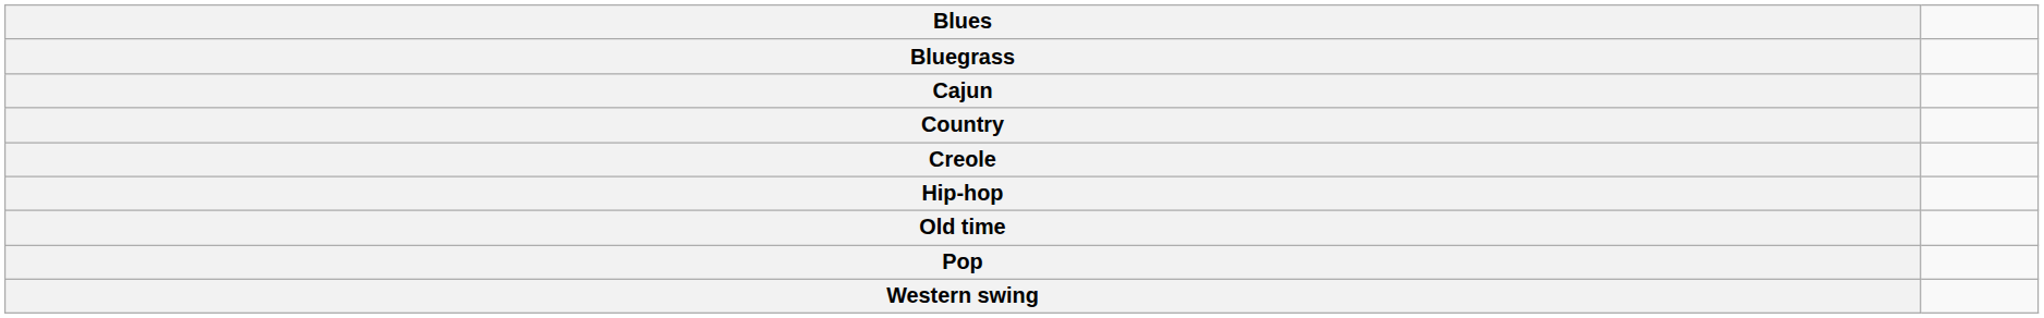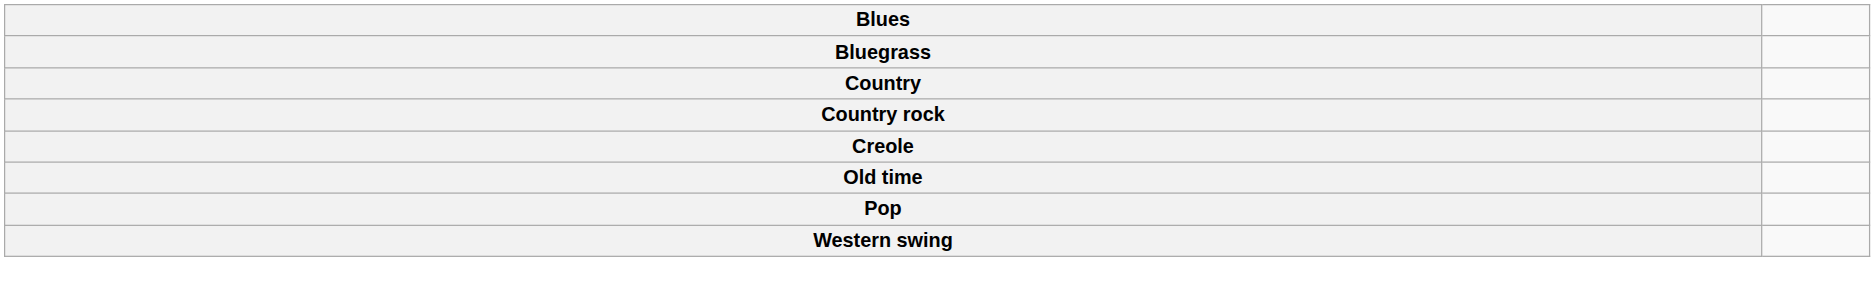 <table class="wikitable" width="95%">
 <tr valign="top">
 <th>Blues</th>
 <td></td>
 </tr>
 <tr valign="top">
 <th>Bluegrass </th>
 <td></td>
 </tr>
 <tr valign="top">
-<th>Cajun</th>
-<td></td>
-</tr>
-<tr valign="top">
 <th>Country</th>
 <td></td>
 </tr>
 <tr valign="top">
-<th>Creole</th>
+<th>Country rock</th>
 <td></td>
 </tr>
 <tr valign="top">
-<th>Hip-hop</th>
+<th>Creole</th>
 <td></td>
 </tr>
 <tr valign="top">
 <th>Old time</th>
 <td></td>
 </tr>
 <tr valign="top">
 <th>Pop</th>
 <td></td>
 </tr>
 <tr valign="top">
 <th>Western swing</th>
 <td></td>
 </tr>
 </table>
